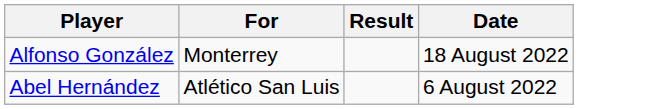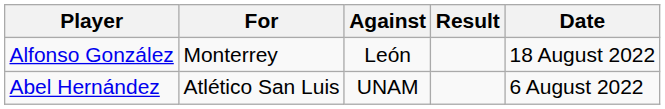 <table class="wikitable sortable">
 <tr>
 <th>Player</th>
 <th>For</th>
+<th>Against</th>
 <th>Result</th>
 <th>Date</th>
 </tr>
 <tr>
 <td align=center> <a href='#'>Alfonso González</a></td>
 <td>Monterrey</td>
+<td align=center>León</td>
 <td align=center></td>
 <td>18 August 2022</td>
 </tr>
 <tr>
 <td> <a href='#'>Abel Hernández</a></td>
 <td>Atlético San Luis</td>
+<td align=center>UNAM</td>
 <td align=center></td>
 <td>6 August 2022</td>
 </tr>
 </table>
